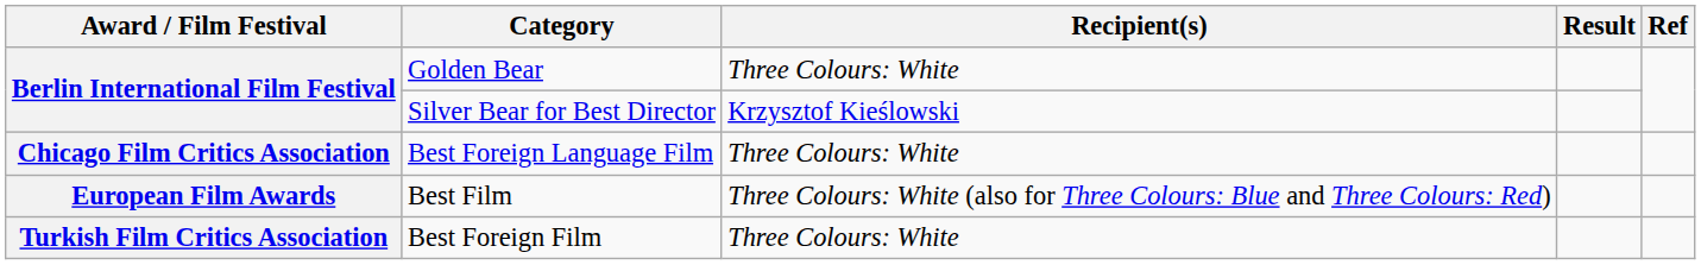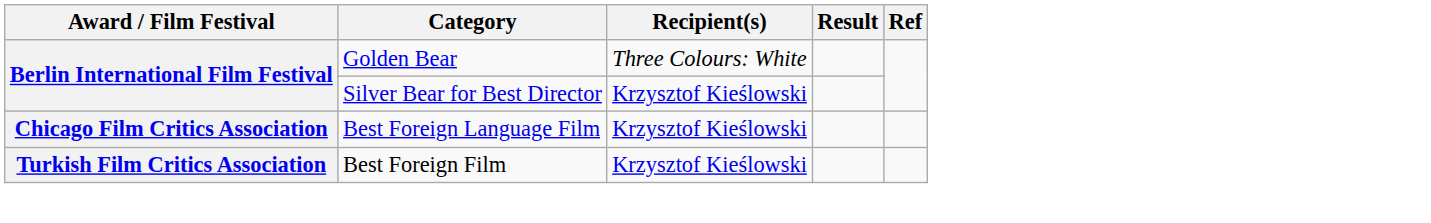 <table class="wikitable sortable plainrowheaders">
 <tr>
 <th scope="col">Award / Film Festival</th>
 <th scope="col">Category</th>
 <th scope="col">Recipient(s)</th>
 <th scope="col">Result</th>
 <th scope="col">Ref</th>
 </tr>
 <tr>
 <th rowspan="2" scope="row"><a href='#'>Berlin International Film Festival</a></th>
 <td><a href='#'>Golden Bear</a></td>
 <td><em>Three Colours: White</em></td>
 <td></td>
 <td rowspan="2"></td>
 </tr>
 <tr>
 <td><a href='#'>Silver Bear for Best Director</a></td>
 <td><a href='#'>Krzysztof Kieślowski</a></td>
 <td></td>
 </tr>
 <tr>
 <th scope="row"><a href='#'>Chicago Film Critics Association</a></th>
 <td><a href='#'>Best Foreign Language Film</a></td>
-<td><em>Three Colours: White</em></td>
-<td></td>
-<td></td>
-</tr>
-<tr>
-<th scope="row"><a href='#'>European Film Awards</a></th>
-<td>Best Film</td>
-<td><em>Three Colours: White</em> (also for <em><a href='#'>Three Colours: Blue</a></em> and <em><a href='#'>Three Colours: Red</a></em>)</td>
+<td><a href='#'>Krzysztof Kieślowski</a></td>
 <td></td>
 <td></td>
 </tr>
 <tr>
 <th scope="row"><a href='#'>Turkish Film Critics Association</a></th>
 <td>Best Foreign Film</td>
-<td><em>Three Colours: White</em></td>
+<td><a href='#'>Krzysztof Kieślowski</a></td>
 <td></td>
 <td></td>
 </tr>
 </table>
